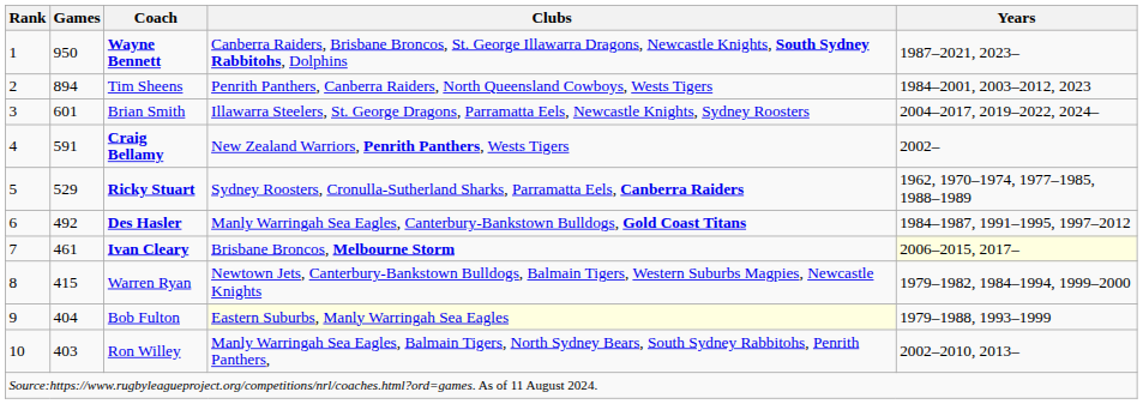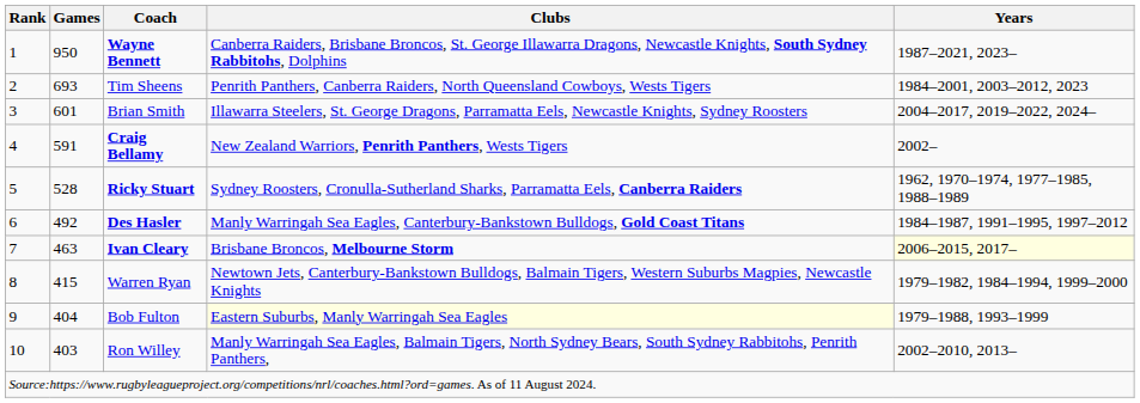 <table class="wikitable" style="width:90%;">
 <tr style="background:#ede7eb;">
 <th>Rank</th>
 <th>Games</th>
 <th>Coach</th>
 <th>Clubs</th>
 <th>Years</th>
 </tr>
 <tr>
 <td>1</td>
 <td>950</td>
 <td><strong><a href='#'>Wayne Bennett</a></strong></td>
 <td><a href='#'>Canberra Raiders</a>, <a href='#'>Brisbane Broncos</a>, <a href='#'>St. George Illawarra Dragons</a>, <a href='#'>Newcastle Knights</a>, <strong><a href='#'>South Sydney Rabbitohs</a></strong>, <a href='#'>Dolphins</a></td>
 <td>1987–2021, 2023–</td>
 </tr>
 <tr>
 <td>2</td>
-<td>894</td>
+<td>693</td>
 <td><a href='#'>Tim Sheens</a></td>
 <td><a href='#'>Penrith Panthers</a>, <a href='#'>Canberra Raiders</a>, <a href='#'>North Queensland Cowboys</a>, <a href='#'>Wests Tigers</a></td>
 <td>1984–2001, 2003–2012, 2023</td>
 </tr>
 <tr>
 <td>3</td>
 <td>601</td>
 <td><a href='#'>Brian Smith</a></td>
 <td><a href='#'>Illawarra Steelers</a>, <a href='#'>St. George Dragons</a>, <a href='#'>Parramatta Eels</a>, <a href='#'>Newcastle Knights</a>, <a href='#'>Sydney Roosters</a></td>
 <td>2004–2017, 2019–2022, 2024–</td>
 </tr>
 <tr>
 <td>4</td>
 <td>591</td>
 <td><strong><a href='#'>Craig Bellamy</a></strong></td>
 <td><a href='#'>New Zealand Warriors</a>, <strong><a href='#'>Penrith Panthers</a></strong>, <a href='#'>Wests Tigers</a></td>
 <td>2002–</td>
 </tr>
 <tr>
 <td>5</td>
-<td>529</td>
+<td>528</td>
 <td><strong><a href='#'>Ricky Stuart</a></strong></td>
 <td><a href='#'>Sydney Roosters</a>, <a href='#'>Cronulla-Sutherland Sharks</a>, <a href='#'>Parramatta Eels</a>, <strong><a href='#'>Canberra Raiders</a></strong></td>
 <td>1962, 1970–1974, 1977–1985, 1988–1989</td>
 </tr>
 <tr>
 <td>6</td>
 <td>492</td>
 <td><strong><a href='#'>Des Hasler</a></strong></td>
 <td><a href='#'>Manly Warringah Sea Eagles</a>, <a href='#'>Canterbury-Bankstown Bulldogs</a>, <strong><a href='#'>Gold Coast Titans</a></strong></td>
 <td>1984–1987, 1991–1995, 1997–2012</td>
 </tr>
 <tr>
 <td>7</td>
-<td>461</td>
+<td>463</td>
 <td><strong><a href='#'>Ivan Cleary</a></strong></td>
 <td><a href='#'>Brisbane Broncos</a>, <strong><a href='#'>Melbourne Storm</a></strong></td>
 <td style="background: lightyellow;">2006–2015, 2017–</td>
 </tr>
 <tr>
 <td>8</td>
 <td>415</td>
 <td><a href='#'>Warren Ryan</a></td>
 <td><a href='#'>Newtown Jets</a>, <a href='#'>Canterbury-Bankstown Bulldogs</a>, <a href='#'>Balmain Tigers</a>, <a href='#'>Western Suburbs Magpies</a>, <a href='#'>Newcastle Knights</a></td>
 <td>1979–1982, 1984–1994, 1999–2000</td>
 </tr>
 <tr>
 <td>9</td>
 <td>404</td>
 <td><a href='#'>Bob Fulton</a></td>
 <td style="background: lightyellow;"><a href='#'>Eastern Suburbs</a>, <a href='#'>Manly Warringah Sea Eagles</a></td>
 <td>1979–1988, 1993–1999</td>
 </tr>
 <tr>
 <td>10</td>
 <td>403</td>
 <td><a href='#'>Ron Willey</a></td>
 <td><a href='#'>Manly Warringah Sea Eagles</a>, <a href='#'>Balmain Tigers</a>, <a href='#'>North Sydney Bears</a>, <a href='#'>South Sydney Rabbitohs</a>, <a href='#'>Penrith Panthers</a>,</td>
 <td>2002–2010, 2013–</td>
 </tr>
 <tr>
 <td colspan=5><small><em>Source:https://www.rugbyleagueproject.org/competitions/nrl/coaches.html?ord=games</em>. As of 11 August 2024.</small></td>
 </tr>
 </table>
